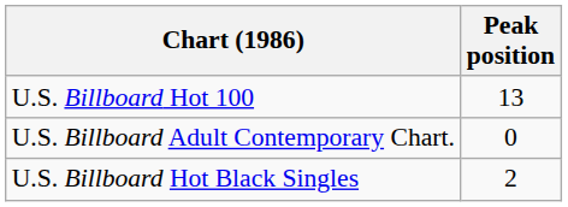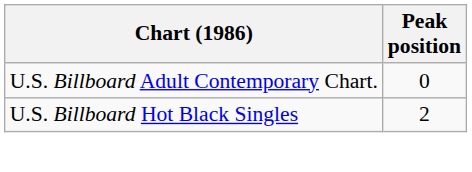 <table class="wikitable">
 <tr>
 <th>Chart (1986)</th>
 <th>Peak<br>position</th>
-</tr>
-<tr>
-<td>U.S. <a href='#'><em>Billboard</em> Hot 100</a></td>
-<td align="center">13</td>
 </tr>
 <tr>
 <td>U.S. <em>Billboard</em> <a href='#'>Adult Contemporary</a> Chart.</td>
 <td align="center">0</td>
 </tr>
 <tr>
 <td>U.S. <em>Billboard</em> <a href='#'>Hot Black Singles</a></td>
 <td align="center">2</td>
 </tr>
 </table>
